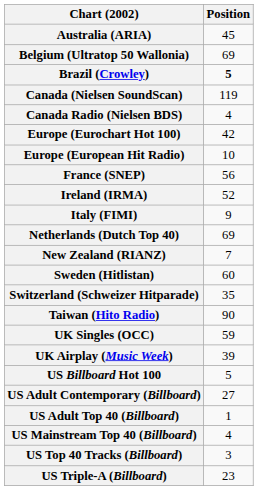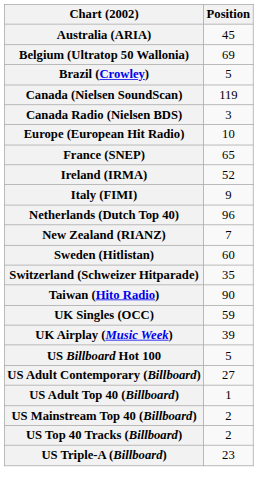 <table class="wikitable sortable plainrowheaders" style="text-align:center">
 <tr>
 <th scope="col">Chart (2002)</th>
 <th scope="col">Position</th>
 </tr>
 <tr>
 <th scope="row">Australia (ARIA)</th>
 <td>45</td>
 </tr>
 <tr>
 <th scope="row">Belgium (Ultratop 50 Wallonia)</th>
 <td>69</td>
 </tr>
 <tr>
 <th scope="row">Brazil (<a href='#'>Crowley</a>)</th>
-<td><strong>5</strong></td>
+<td>5</td>
 </tr>
 <tr>
 <th scope="row">Canada (Nielsen SoundScan)</th>
 <td>119</td>
 </tr>
 <tr>
 <th scope="row">Canada Radio (Nielsen BDS)</th>
-<td>4</td>
-</tr>
-<tr>
-<th scope="row">Europe (Eurochart Hot 100)</th>
-<td>42</td>
+<td>3</td>
 </tr>
 <tr>
 <th scope="row">Europe (European Hit Radio)</th>
 <td>10</td>
 </tr>
 <tr>
 <th scope="row">France (SNEP)</th>
-<td>56</td>
+<td>65</td>
 </tr>
 <tr>
 <th scope="row">Ireland (IRMA)</th>
 <td>52</td>
 </tr>
 <tr>
 <th scope="row">Italy (FIMI)</th>
 <td>9</td>
 </tr>
 <tr>
 <th scope="row">Netherlands (Dutch Top 40)</th>
-<td>69</td>
+<td>96</td>
 </tr>
 <tr>
 <th scope="row">New Zealand (RIANZ)</th>
 <td>7</td>
 </tr>
 <tr>
 <th scope="row">Sweden (Hitlistan)</th>
 <td>60</td>
 </tr>
 <tr>
 <th scope="row">Switzerland (Schweizer Hitparade)</th>
 <td>35</td>
 </tr>
 <tr>
 <th scope="row">Taiwan (<a href='#'>Hito Radio</a>)</th>
 <td style="text-align:center;">90</td>
 </tr>
 <tr>
 <th scope="row">UK Singles (OCC)</th>
 <td>59</td>
 </tr>
 <tr>
 <th scope="row">UK Airplay (<em><a href='#'>Music Week</a></em>)</th>
 <td>39</td>
 </tr>
 <tr>
 <th scope="row">US <em>Billboard</em> Hot 100</th>
 <td>5</td>
 </tr>
 <tr>
 <th scope="row">US Adult Contemporary (<em>Billboard</em>)</th>
 <td>27</td>
 </tr>
 <tr>
 <th scope="row">US Adult Top 40 (<em>Billboard</em>)</th>
 <td>1</td>
 </tr>
 <tr>
 <th scope="row">US Mainstream Top 40 (<em>Billboard</em>)</th>
-<td>4</td>
+<td>2</td>
 </tr>
 <tr>
 <th scope="row">US Top 40 Tracks (<em>Billboard</em>)</th>
-<td>3</td>
+<td>2</td>
 </tr>
 <tr>
 <th scope="row">US Triple-A (<em>Billboard</em>)</th>
 <td>23</td>
 </tr>
 </table>
